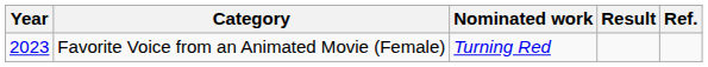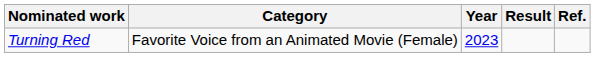 <table class="wikitable plainrowheaders">
 <tr>
+<th scope="col">Nominated work</th>
+<th scope="col">Category</th>
 <th scope="col">Year</th>
-<th scope="col">Category</th>
-<th scope="col">Nominated work</th>
 <th scope="col">Result</th>
 <th scope="col">Ref.</th>
 </tr>
 <tr>
+<td><em><a href='#'>Turning Red</a></em></td>
+<td>Favorite Voice from an Animated Movie (Female)</td>
 <td><a href='#'>2023</a></td>
-<td>Favorite Voice from an Animated Movie (Female)</td>
-<td><em><a href='#'>Turning Red</a></em></td>
 <td></td>
 <td align="center"></td>
 </tr>
 </table>
